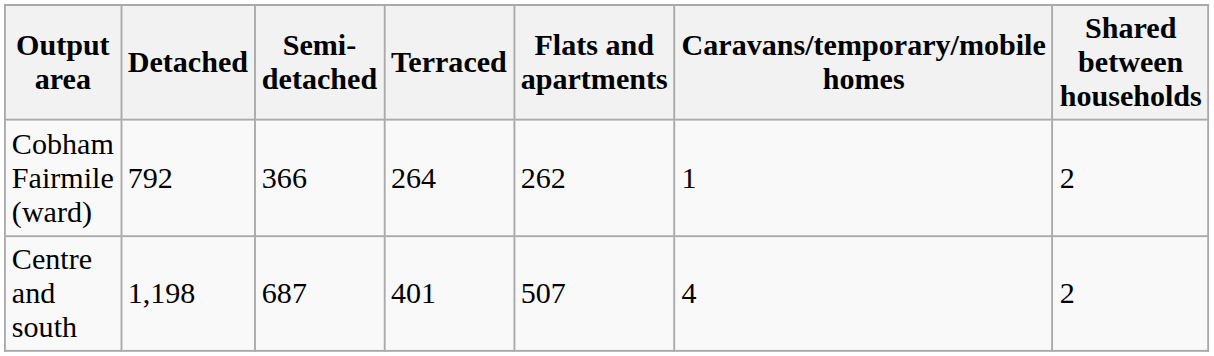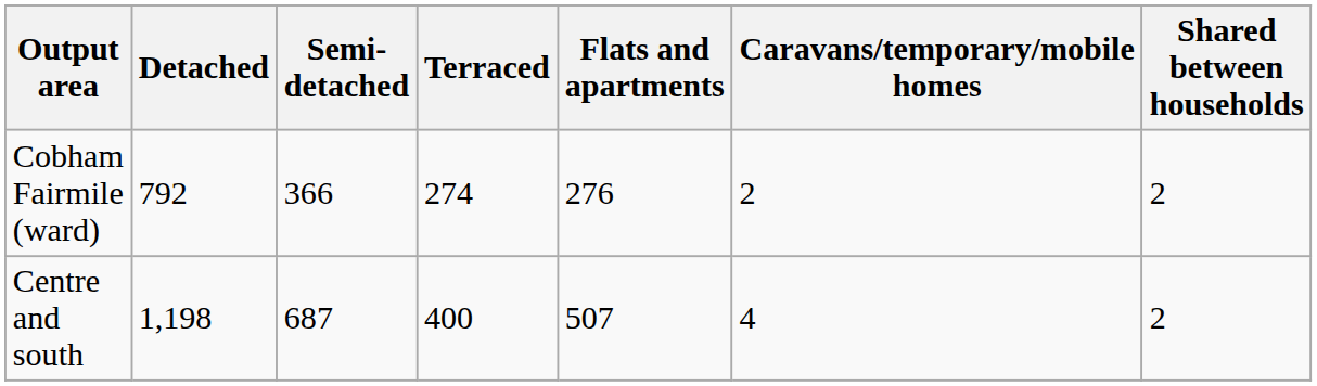 <table class="wikitable">
 <tr>
 </tr>
 <tr>
 <th>Output area</th>
 <th>Detached</th>
 <th>Semi-detached</th>
 <th>Terraced</th>
 <th>Flats and apartments</th>
 <th>Caravans/temporary/mobile homes</th>
 <th>Shared between households</th>
 </tr>
 <tr>
 <td>Cobham Fairmile (ward)</td>
 <td>792</td>
 <td>366</td>
-<td>264</td>
-<td>262</td>
-<td>1</td>
+<td>274</td>
+<td>276</td>
+<td>2</td>
 <td>2</td>
 </tr>
 <tr>
 <td>Centre and south</td>
 <td>1,198</td>
 <td>687</td>
-<td>401</td>
+<td>400</td>
 <td>507</td>
 <td>4</td>
 <td>2</td>
 </tr>
 </table>
